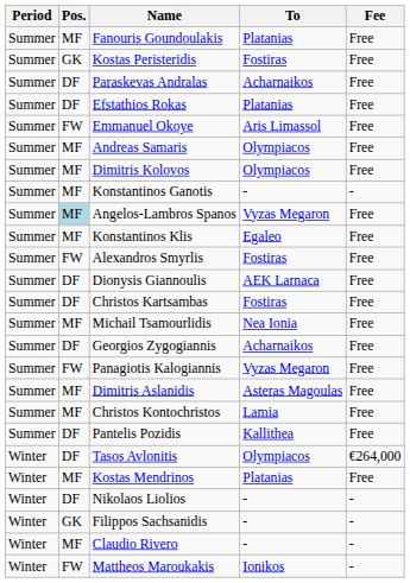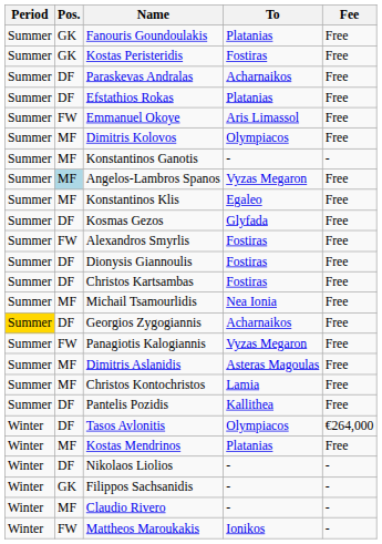 <table class="wikitable">
 <tr>
 <th>Period</th>
 <th>Pos.</th>
 <th>Name</th>
 <th>To</th>
 <th>Fee</th>
 </tr>
 <tr>
 <td>Summer</td>
-<td>MF</td>
+<td>GK</td>
 <td> <a href='#'>Fanouris Goundoulakis</a></td>
 <td> <a href='#'>Platanias</a></td>
 <td>Free</td>
 </tr>
 <tr>
 <td>Summer</td>
 <td>GK</td>
 <td> <a href='#'>Kostas Peristeridis</a></td>
 <td> <a href='#'>Fostiras</a></td>
 <td>Free</td>
 </tr>
 <tr>
 <td>Summer</td>
 <td>DF</td>
 <td> <a href='#'>Paraskevas Andralas</a></td>
 <td> <a href='#'>Acharnaikos</a></td>
 <td>Free</td>
 </tr>
 <tr>
 <td>Summer</td>
 <td>DF</td>
 <td> <a href='#'>Efstathios Rokas</a></td>
 <td> <a href='#'>Platanias</a></td>
 <td>Free</td>
 </tr>
 <tr>
 <td>Summer</td>
 <td>FW</td>
 <td> <a href='#'>Emmanuel Okoye</a></td>
 <td>  <a href='#'>Aris Limassol</a></td>
 <td>Free</td>
 </tr>
 <tr>
 <td>Summer</td>
 <td>MF</td>
-<td> <a href='#'>Andreas Samaris</a></td>
-<td>  <a href='#'>Olympiacos</a></td>
-<td>Free</td>
-</tr>
-<tr>
-<td>Summer</td>
-<td>MF</td>
 <td> <a href='#'>Dimitris Kolovos</a></td>
 <td> <a href='#'>Olympiacos</a></td>
 <td>Free</td>
 </tr>
 <tr>
 <td>Summer</td>
 <td>MF</td>
 <td> Konstantinos Ganotis</td>
 <td>-</td>
 <td>-</td>
 </tr>
 <tr>
 <td>Summer</td>
 <td style="background: lightblue;">MF</td>
 <td> Angelos-Lambros Spanos</td>
 <td> <a href='#'>Vyzas Megaron</a></td>
 <td>Free</td>
 </tr>
 <tr>
 <td>Summer</td>
 <td>MF</td>
 <td> Konstantinos Klis</td>
 <td> <a href='#'>Egaleo</a></td>
 <td>Free</td>
 </tr>
 <tr>
 <td>Summer</td>
+<td>DF</td>
+<td> Kosmas Gezos</td>
+<td> <a href='#'>Glyfada</a></td>
+<td>Free</td>
+</tr>
+<tr>
+<td>Summer</td>
 <td>FW</td>
 <td> Alexandros Smyrlis</td>
 <td> <a href='#'>Fostiras</a></td>
 <td>Free</td>
 </tr>
 <tr>
 <td>Summer</td>
 <td>DF</td>
 <td> Dionysis Giannoulis</td>
-<td> <a href='#'>AEK Larnaca</a></td>
+<td> <a href='#'>Fostiras</a></td>
 <td>Free</td>
 </tr>
 <tr>
 <td>Summer</td>
 <td>DF</td>
 <td> Christos Kartsambas</td>
 <td> <a href='#'>Fostiras</a></td>
 <td>Free</td>
 </tr>
 <tr>
 <td>Summer</td>
 <td>MF</td>
 <td> Michail Tsamourlidis</td>
 <td> <a href='#'>Nea Ionia</a></td>
 <td>Free</td>
 </tr>
 <tr>
-<td>Summer</td>
+<td style="background: gold;">Summer</td>
 <td>DF</td>
 <td> Georgios Zygogiannis</td>
 <td> <a href='#'>Acharnaikos</a></td>
 <td>Free</td>
 </tr>
 <tr>
 <td>Summer</td>
 <td>FW</td>
 <td> Panagiotis Kalogiannis</td>
 <td> <a href='#'>Vyzas Megaron</a></td>
 <td>Free</td>
 </tr>
 <tr>
 <td>Summer</td>
 <td>MF</td>
 <td> <a href='#'>Dimitris Aslanidis</a></td>
 <td> <a href='#'>Asteras Magoulas</a></td>
 <td>Free</td>
 </tr>
 <tr>
 <td>Summer</td>
 <td>MF</td>
 <td> Christos Kontochristos</td>
 <td> <a href='#'>Lamia</a></td>
 <td>Free</td>
 </tr>
 <tr>
 <td>Summer</td>
 <td>DF</td>
 <td> Pantelis Pozidis</td>
 <td> <a href='#'>Kallithea</a></td>
 <td>Free</td>
 </tr>
 <tr>
 <td>Winter</td>
 <td>DF</td>
 <td> <a href='#'>Tasos Avlonitis</a></td>
 <td> <a href='#'>Olympiacos</a></td>
 <td>€264,000</td>
 </tr>
 <tr>
 <td>Winter</td>
 <td>MF</td>
 <td> <a href='#'>Kostas Mendrinos</a></td>
 <td> <a href='#'>Platanias</a></td>
 <td>Free</td>
 </tr>
 <tr>
 <td>Winter</td>
 <td>DF</td>
 <td> Nikolaos Liolios</td>
 <td>-</td>
 <td>-</td>
 </tr>
 <tr>
 <td>Winter</td>
 <td>GK</td>
 <td> Filippos Sachsanidis</td>
 <td>-</td>
 <td>-</td>
 </tr>
 <tr>
 <td>Winter</td>
 <td>MF</td>
 <td> <a href='#'>Claudio Rivero</a></td>
 <td>-</td>
 <td>-</td>
 </tr>
 <tr>
 <td>Winter</td>
 <td>FW</td>
 <td> <a href='#'>Mattheos Maroukakis</a></td>
 <td> <a href='#'>Ionikos</a></td>
 <td>-</td>
 </tr>
 </table>
